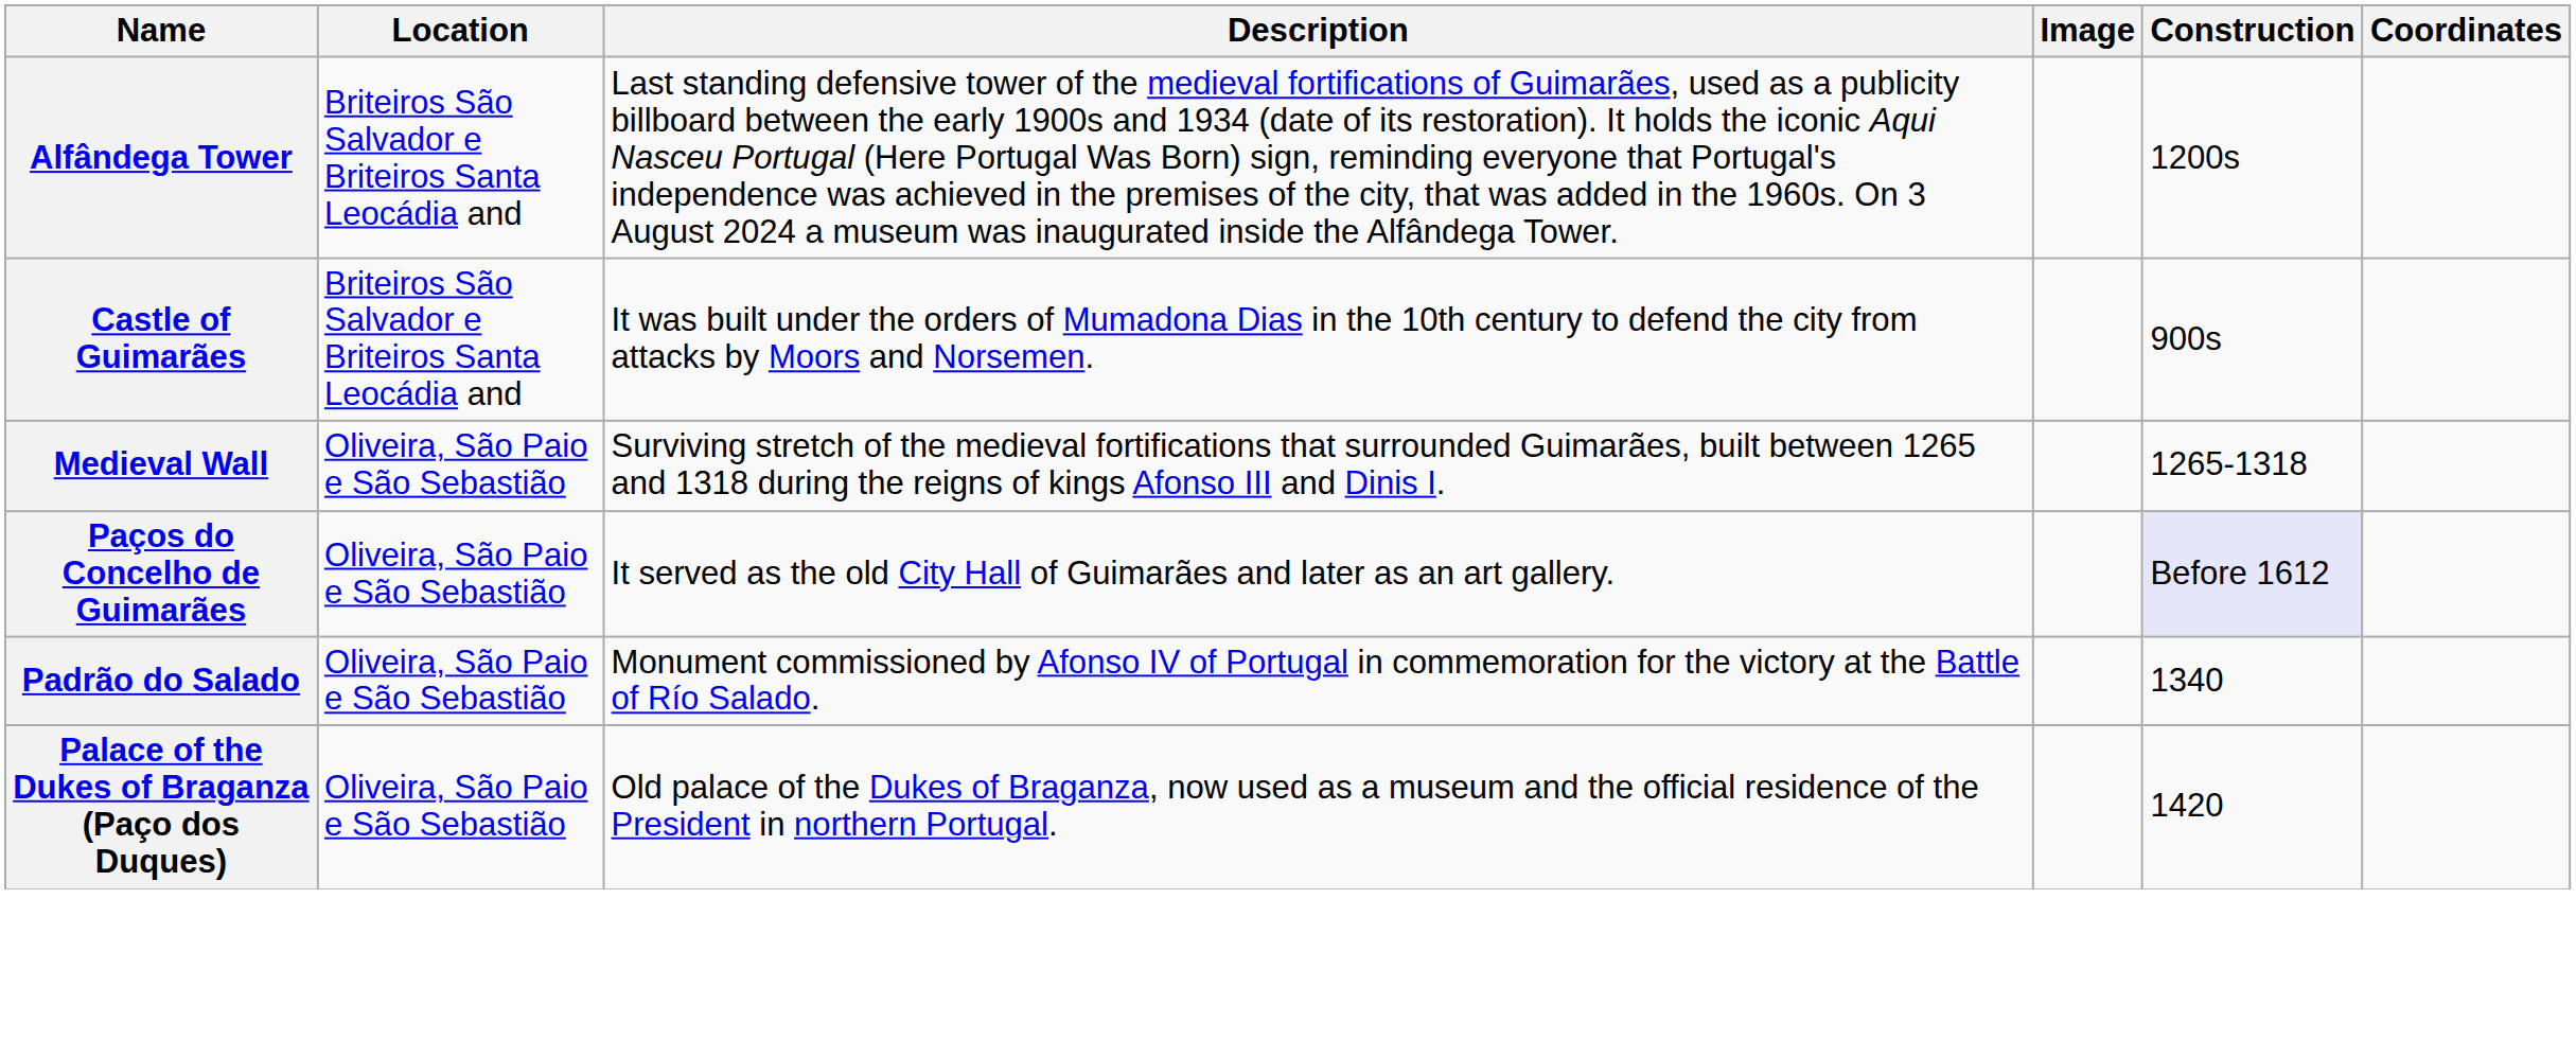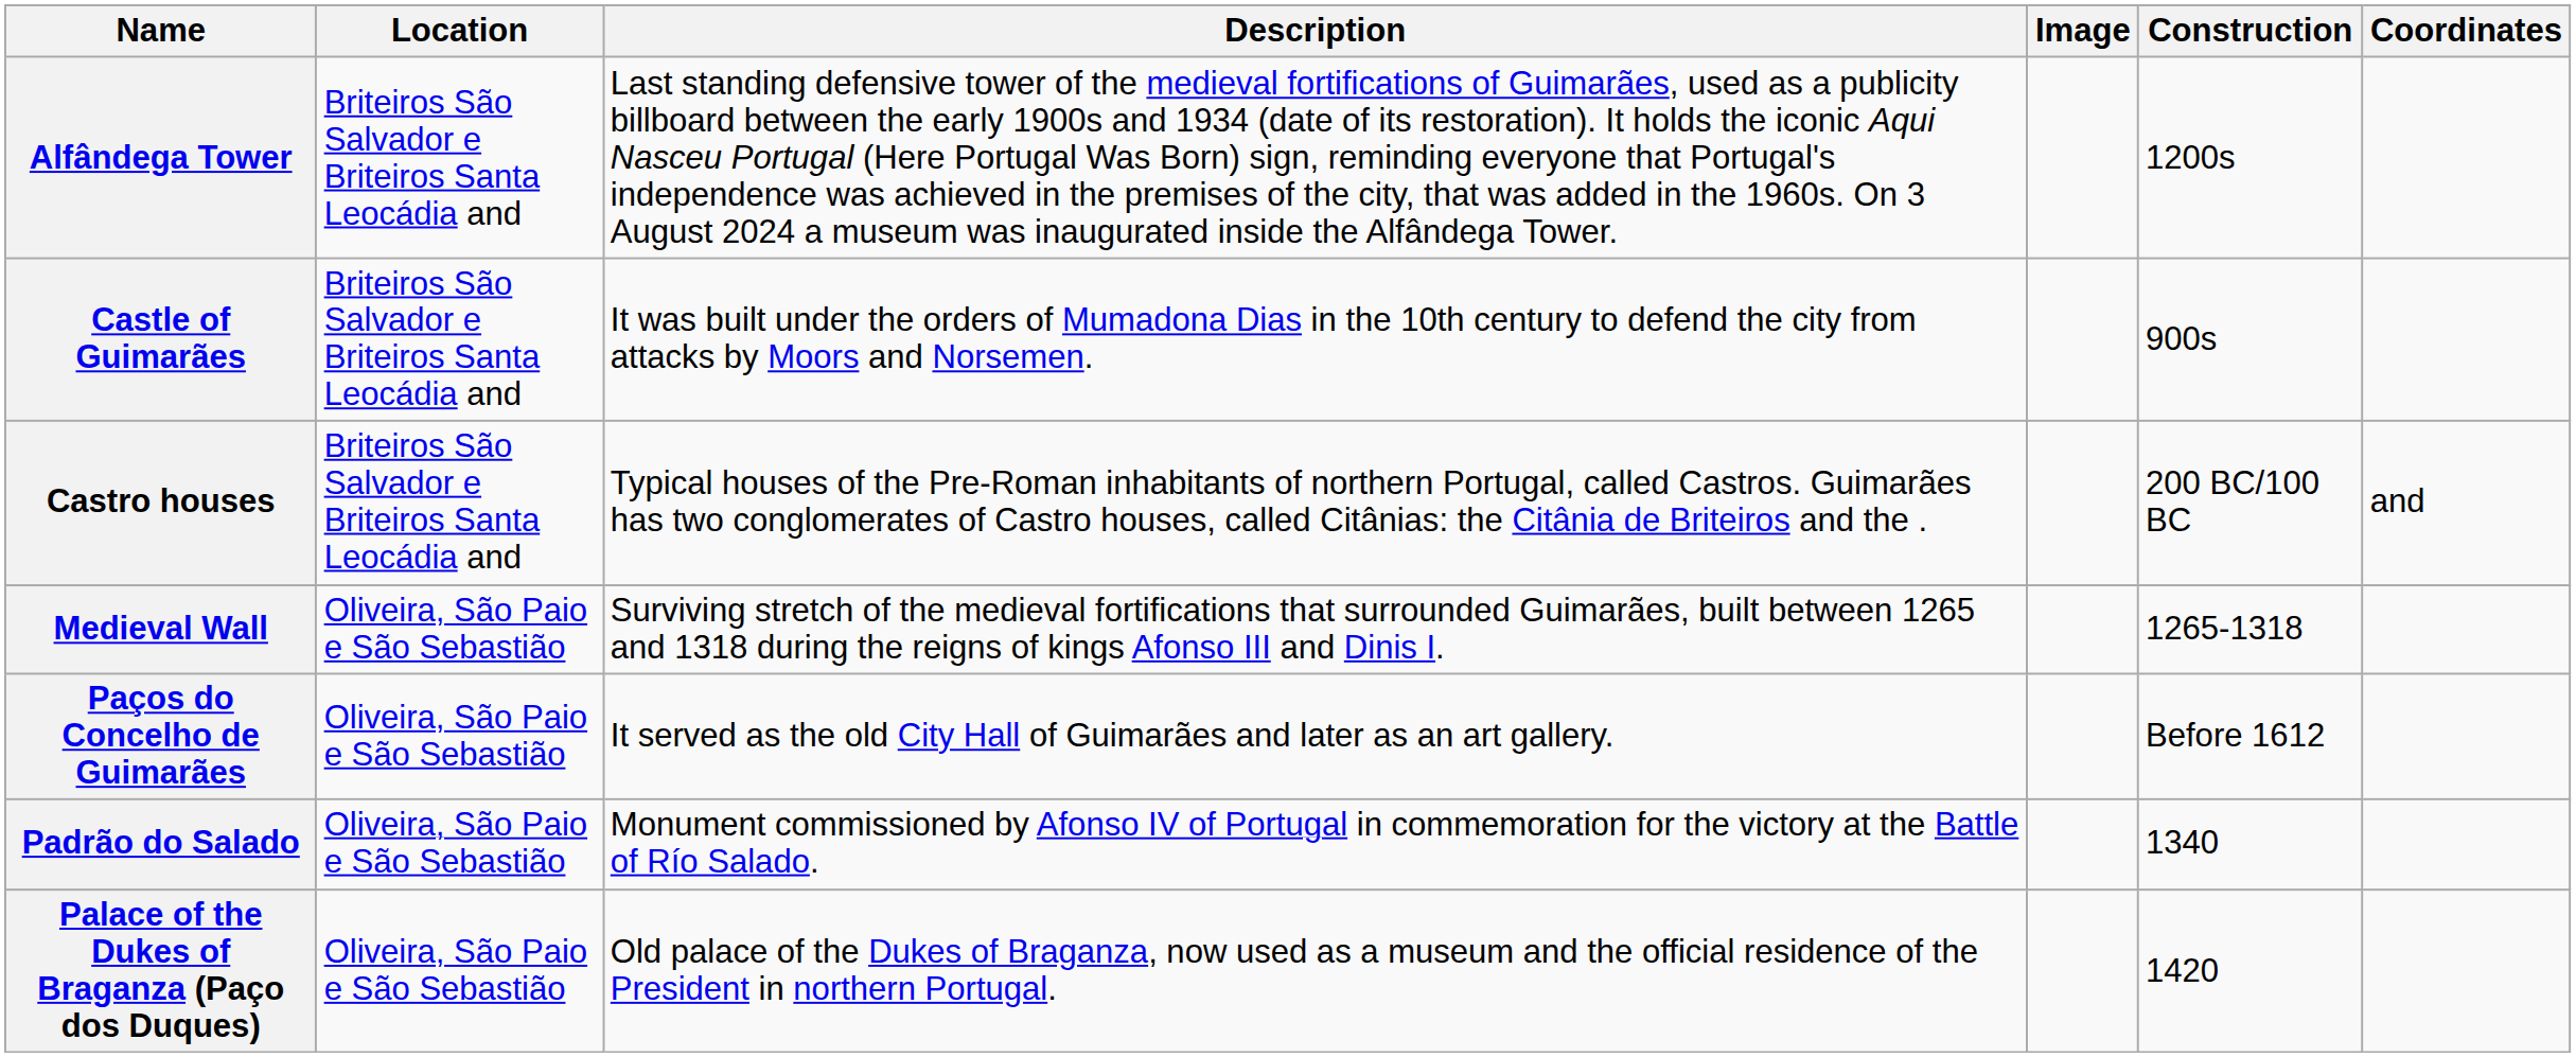 <table class="wikitable sortable">
 <tr>
 <th scope=col>Name</th>
 <th scope=col>Location</th>
 <th scope=col class=unsortable>Description</th>
 <th scope=col class=unsortable>Image</th>
 <th scope=col>Construction</th>
 <th scope=col>Coordinates</th>
 </tr>
 <tr>
 <th scope=row><a href='#'>Alfândega Tower</a></th>
 <td><a href='#'>Briteiros São Salvador e Briteiros Santa Leocádia</a> and </td>
 <td>Last standing defensive tower of the <a href='#'>medieval fortifications of Guimarães</a>, used as a publicity billboard between the early 1900s and 1934 (date of its restoration). It holds the iconic <em>Aqui Nasceu Portugal</em> (Here Portugal Was Born) sign, reminding everyone that Portugal's independence was achieved in the premises of the city, that was added in the 1960s. On 3 August 2024 a museum was inaugurated inside the Alfândega Tower.</td>
 <td></td>
 <td>1200s</td>
 <td></td>
 </tr>
 <tr>
 <th scope=row><a href='#'>Castle of Guimarães</a></th>
 <td><a href='#'>Briteiros São Salvador e Briteiros Santa Leocádia</a> and </td>
 <td>It was built under the orders of <a href='#'>Mumadona Dias</a> in the 10th century to defend the city from attacks by <a href='#'>Moors</a> and <a href='#'>Norsemen</a>.</td>
 <td></td>
 <td>900s</td>
 <td></td>
 </tr>
 <tr>
+<th scope=row>Castro houses</th>
+<td><a href='#'>Briteiros São Salvador e Briteiros Santa Leocádia</a> and </td>
+<td>Typical houses of the Pre-Roman inhabitants of northern Portugal, called Castros. Guimarães has two conglomerates of Castro houses, called Citânias: the <a href='#'>Citânia de Briteiros</a> and the .</td>
+<td></td>
+<td>200 BC/100 BC</td>
+<td> and </td>
+</tr>
+<tr>
 <th scope=row><a href='#'>Medieval Wall</a></th>
 <td><a href='#'>Oliveira, São Paio e São Sebastião</a></td>
 <td>Surviving stretch of the medieval fortifications that surrounded Guimarães, built between 1265 and 1318 during the reigns of kings <a href='#'>Afonso III</a> and <a href='#'>Dinis I</a>.</td>
 <td></td>
 <td>1265-1318</td>
 <td></td>
 </tr>
 <tr>
 <th scope=row><a href='#'>Paços do Concelho de Guimarães</a></th>
 <td><a href='#'>Oliveira, São Paio e São Sebastião</a></td>
 <td>It served as the old <a href='#'>City Hall</a> of Guimarães and later as an art gallery.</td>
 <td></td>
-<td style="background: lavender;">Before 1612</td>
+<td>Before 1612</td>
 <td></td>
 </tr>
 <tr>
 <th scope=row><a href='#'>Padrão do Salado</a></th>
 <td><a href='#'>Oliveira, São Paio e São Sebastião</a></td>
 <td>Monument commissioned by <a href='#'>Afonso IV of Portugal</a> in commemoration for the victory at the <a href='#'>Battle of Río Salado</a>.</td>
 <td></td>
 <td>1340</td>
 <td></td>
 </tr>
 <tr>
 <th scope=row><a href='#'>Palace of the Dukes of Braganza</a> (Paço dos Duques)</th>
 <td><a href='#'>Oliveira, São Paio e São Sebastião</a></td>
 <td>Old palace of the <a href='#'>Dukes of Braganza</a>, now used as a museum and the official residence of the <a href='#'>President</a> in <a href='#'>northern Portugal</a>.</td>
 <td></td>
 <td>1420</td>
 <td></td>
 </tr>
 </table>
